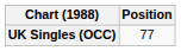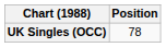 <table class="wikitable plainrowheaders" style="text-align:center">
 <tr>
 <th scope="col">Chart (1988)</th>
 <th scope="col">Position</th>
 </tr>
 <tr>
 <th scope="row">UK Singles (OCC)</th>
-<td>77</td>
+<td>78</td>
 </tr>
 </table>
